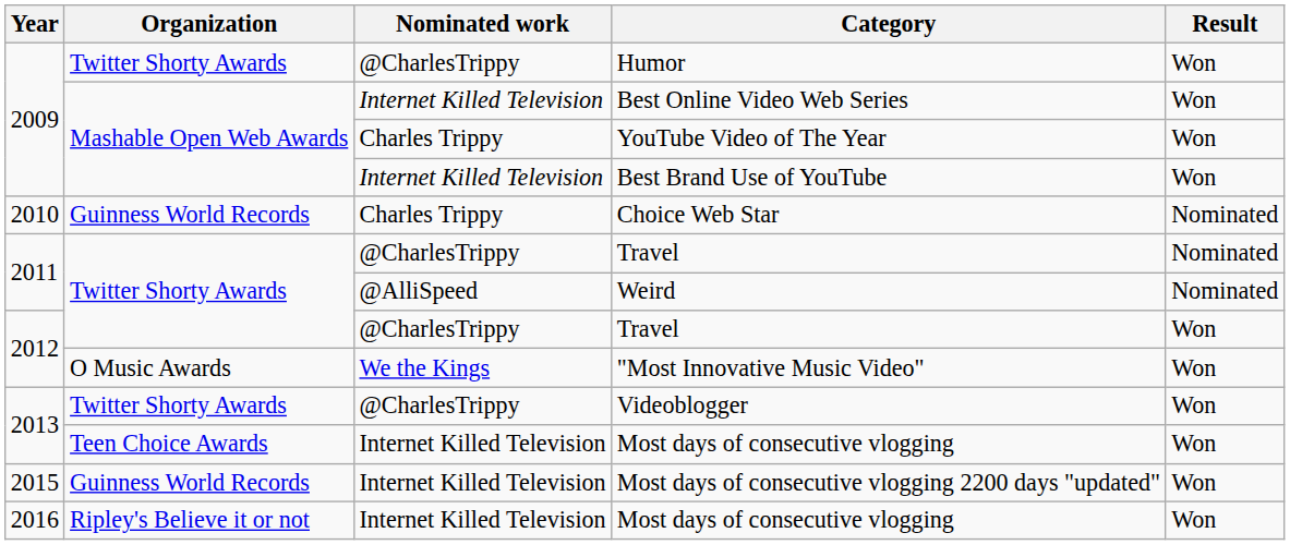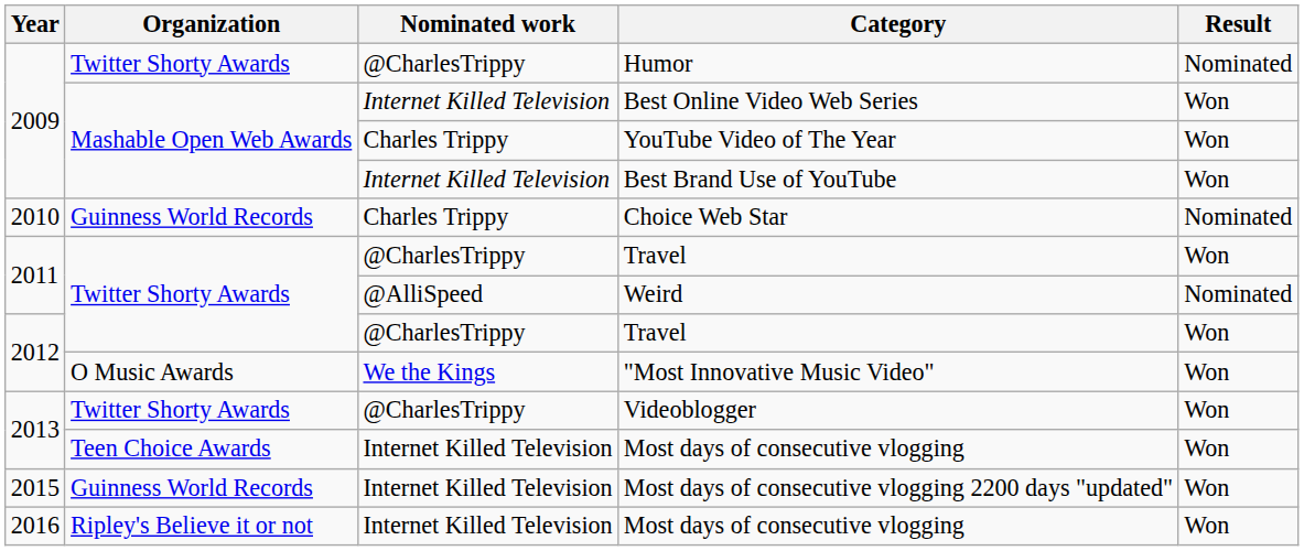 <table class="wikitable">
 <tr>
 <th>Year</th>
 <th>Organization</th>
 <th>Nominated work</th>
 <th>Category</th>
 <th>Result</th>
 </tr>
 <tr>
 <td rowspan="4">2009</td>
 <td><a href='#'>Twitter Shorty Awards</a></td>
 <td>@CharlesTrippy</td>
 <td>Humor</td>
-<td>Won</td>
+<td>Nominated</td>
 </tr>
 <tr>
 <td rowspan="3"><a href='#'>Mashable Open Web Awards</a></td>
 <td><em>Internet Killed Television</em></td>
 <td>Best Online Video Web Series</td>
 <td>Won</td>
 </tr>
 <tr>
 <td>Charles Trippy</td>
 <td>YouTube Video of The Year</td>
 <td>Won</td>
 </tr>
 <tr>
 <td><em>Internet Killed Television</em></td>
 <td>Best Brand Use of YouTube</td>
 <td>Won</td>
 </tr>
 <tr>
 <td>2010</td>
 <td><a href='#'>Guinness World Records</a></td>
 <td>Charles Trippy</td>
 <td>Choice Web Star</td>
 <td>Nominated</td>
 </tr>
 <tr>
 <td rowspan="2">2011</td>
 <td rowspan="3"><a href='#'>Twitter Shorty Awards</a></td>
 <td>@CharlesTrippy</td>
 <td>Travel</td>
-<td>Nominated</td>
+<td>Won</td>
 </tr>
 <tr>
 <td>@AlliSpeed</td>
 <td>Weird</td>
 <td>Nominated</td>
 </tr>
 <tr>
 <td rowspan="2">2012</td>
 <td>@CharlesTrippy</td>
 <td>Travel</td>
 <td>Won</td>
 </tr>
 <tr>
 <td>O Music Awards</td>
 <td><a href='#'>We the Kings</a></td>
 <td>"Most Innovative Music Video"</td>
 <td>Won</td>
 </tr>
 <tr>
 <td rowspan="2">2013</td>
 <td><a href='#'>Twitter Shorty Awards</a></td>
 <td>@CharlesTrippy</td>
 <td>Videoblogger</td>
 <td>Won</td>
 </tr>
 <tr>
 <td><a href='#'>Teen Choice Awards</a></td>
 <td>Internet Killed Television</td>
 <td>Most days of consecutive vlogging</td>
 <td>Won</td>
 </tr>
 <tr>
 <td>2015</td>
 <td><a href='#'>Guinness World Records</a></td>
 <td>Internet Killed Television</td>
 <td>Most days of consecutive vlogging 2200 days "updated"</td>
 <td>Won</td>
 </tr>
 <tr>
 <td>2016</td>
 <td><a href='#'>Ripley's Believe it or not</a></td>
 <td>Internet Killed Television</td>
 <td>Most days of consecutive vlogging</td>
 <td>Won</td>
 </tr>
 </table>
